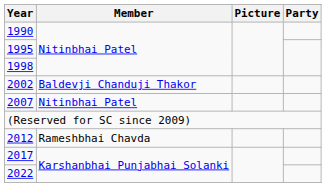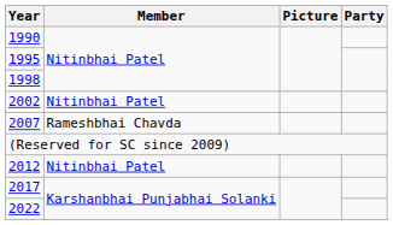 <table class="wikitable sortable">
 <tr>
 <th>Year</th>
 <th>Member</th>
 <th>Picture</th>
 <th colspan="2">Party</th>
 </tr>
 <tr>
 <td><a href='#'>1990</a></td>
 <td rowspan="3"><a href='#'>Nitinbhai Patel</a></td>
 <td rowspan="3"></td>
 <td></td>
 </tr>
 <tr>
 <td><a href='#'>1995</a></td>
 </tr>
 <tr>
 <td><a href='#'>1998</a></td>
 </tr>
 <tr>
 <td><a href='#'>2002</a></td>
-<td><a href='#'>Baldevji Chanduji Thakor</a></td>
+<td><a href='#'>Nitinbhai Patel</a></td>
 <td></td>
 <td></td>
 </tr>
 <tr>
 <td><a href='#'>2007</a></td>
-<td><a href='#'>Nitinbhai Patel</a></td>
+<td>Rameshbhai Chavda</td>
 <td></td>
 <td></td>
 </tr>
 <tr>
 <td colspan="5">(Reserved for SC since 2009)</td>
 </tr>
 <tr>
 <td><a href='#'>2012</a></td>
-<td>Rameshbhai Chavda</td>
+<td><a href='#'>Nitinbhai Patel</a></td>
 <td></td>
 <td></td>
 </tr>
 <tr>
 <td><a href='#'>2017</a></td>
 <td rowspan="2"><a href='#'>Karshanbhai Punjabhai Solanki</a></td>
 <td rowspan="2"></td>
 <td></td>
 </tr>
 <tr>
 <td><a href='#'>2022</a></td>
 </tr>
 </table>
